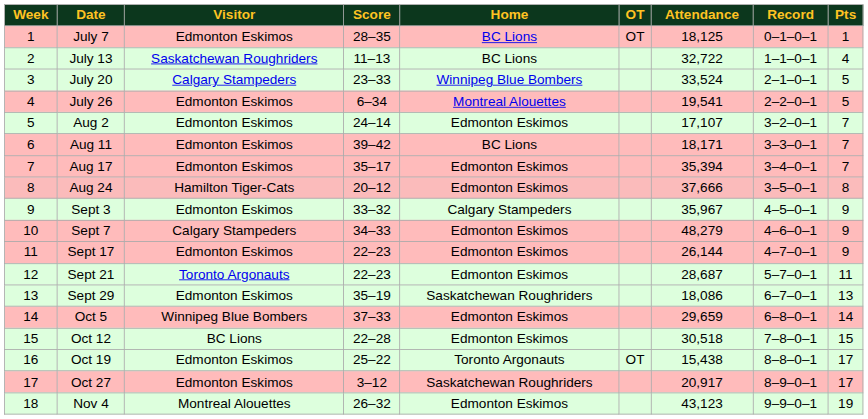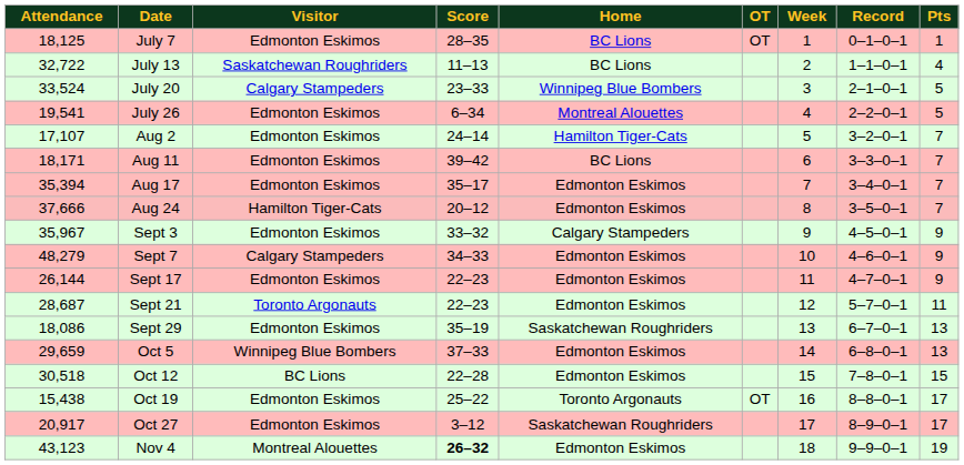 <table class="wikitable" width="80%">
 <tr align="center" style="background:#0C371D;color:#ffc322;">
-<td><strong>Week</strong></td>
+<td><strong>Attendance</strong></td>
 <td><strong>Date</strong></td>
 <td><strong>Visitor</strong></td>
 <td><strong>Score</strong></td>
 <td><strong>Home</strong></td>
 <td><strong>OT</strong></td>
-<td><strong>Attendance</strong></td>
+<td><strong>Week</strong></td>
 <td><strong>Record</strong></td>
 <td><strong>Pts</strong></td>
 </tr>
 <tr align="center" bgcolor="#ffbbbb">
-<td>1</td>
+<td>18,125</td>
 <td>July 7</td>
 <td>Edmonton Eskimos</td>
 <td>28–35</td>
 <td><a href='#'>BC Lions</a></td>
 <td>OT</td>
-<td>18,125</td>
+<td>1</td>
 <td>0–1–0–1</td>
 <td>1</td>
 </tr>
 <tr align="center" bgcolor="#ddffdd">
-<td>2</td>
+<td>32,722</td>
 <td>July 13</td>
 <td><a href='#'>Saskatchewan Roughriders</a></td>
 <td>11–13</td>
 <td>BC Lions</td>
 <td></td>
-<td>32,722</td>
+<td>2</td>
 <td>1–1–0–1</td>
 <td>4</td>
 </tr>
 <tr align="center" bgcolor="#ddffdd">
-<td>3</td>
+<td>33,524</td>
 <td>July 20</td>
 <td><a href='#'>Calgary Stampeders</a></td>
 <td>23–33</td>
 <td><a href='#'>Winnipeg Blue Bombers</a></td>
 <td></td>
-<td>33,524</td>
+<td>3</td>
 <td>2–1–0–1</td>
 <td>5</td>
 </tr>
 <tr align="center" bgcolor="#ffbbbb">
-<td>4</td>
+<td>19,541</td>
 <td>July 26</td>
 <td>Edmonton Eskimos</td>
 <td>6–34</td>
 <td><a href='#'>Montreal Alouettes</a></td>
 <td></td>
-<td>19,541</td>
+<td>4</td>
 <td>2–2–0–1</td>
 <td>5</td>
 </tr>
 <tr align="center" bgcolor="#ddffdd">
-<td>5</td>
+<td>17,107</td>
 <td>Aug 2</td>
 <td>Edmonton Eskimos</td>
 <td>24–14</td>
-<td>Edmonton Eskimos</td>
+<td><a href='#'>Hamilton Tiger-Cats</a></td>
 <td></td>
-<td>17,107</td>
+<td>5</td>
 <td>3–2–0–1</td>
 <td>7</td>
 </tr>
 <tr align="center" bgcolor="#ffbbbb">
-<td>6</td>
+<td>18,171</td>
 <td>Aug 11</td>
 <td>Edmonton Eskimos</td>
 <td>39–42</td>
 <td>BC Lions</td>
 <td></td>
-<td>18,171</td>
+<td>6</td>
 <td>3–3–0–1</td>
 <td>7</td>
 </tr>
 <tr align="center" bgcolor="#ffbbbb">
-<td>7</td>
+<td>35,394</td>
 <td>Aug 17</td>
 <td>Edmonton Eskimos</td>
 <td>35–17</td>
 <td>Edmonton Eskimos</td>
 <td></td>
-<td>35,394</td>
+<td>7</td>
 <td>3–4–0–1</td>
 <td>7</td>
 </tr>
 <tr align="center" bgcolor="#fbbbbb">
-<td>8</td>
+<td>37,666</td>
 <td>Aug 24</td>
 <td>Hamilton Tiger-Cats</td>
 <td>20–12</td>
 <td>Edmonton Eskimos</td>
 <td></td>
-<td>37,666</td>
+<td>8</td>
 <td>3–5–0–1</td>
-<td>8</td>
+<td>7</td>
 </tr>
 <tr align="center" bgcolor="#ddffdd">
-<td>9</td>
+<td>35,967</td>
 <td>Sept 3</td>
 <td>Edmonton Eskimos</td>
 <td>33–32</td>
 <td>Calgary Stampeders</td>
 <td></td>
-<td>35,967</td>
+<td>9</td>
 <td>4–5–0–1</td>
 <td>9</td>
 </tr>
 <tr align="center" bgcolor="#ffbbbb">
-<td>10</td>
+<td>48,279</td>
 <td>Sept 7</td>
 <td>Calgary Stampeders</td>
 <td>34–33</td>
 <td>Edmonton Eskimos</td>
 <td></td>
-<td>48,279</td>
+<td>10</td>
 <td>4–6–0–1</td>
 <td>9</td>
 </tr>
 <tr align="center" bgcolor="#ffbbbb">
-<td>11</td>
+<td>26,144</td>
 <td>Sept 17</td>
 <td>Edmonton Eskimos</td>
 <td>22–23</td>
 <td>Edmonton Eskimos</td>
 <td></td>
-<td>26,144</td>
+<td>11</td>
 <td>4–7–0–1</td>
 <td>9</td>
 </tr>
 <tr align="center" bgcolor="#ddffdd">
-<td>12</td>
+<td>28,687</td>
 <td>Sept 21</td>
 <td><a href='#'>Toronto Argonauts</a></td>
 <td>22–23</td>
 <td>Edmonton Eskimos</td>
 <td></td>
-<td>28,687</td>
+<td>12</td>
 <td>5–7–0–1</td>
 <td>11</td>
 </tr>
 <tr align="center" bgcolor="ddffdd">
-<td>13</td>
+<td>18,086</td>
 <td>Sept 29</td>
 <td>Edmonton Eskimos</td>
 <td>35–19</td>
 <td>Saskatchewan Roughriders</td>
 <td></td>
-<td>18,086</td>
+<td>13</td>
 <td>6–7–0–1</td>
 <td>13</td>
 </tr>
 <tr align="center" bgcolor="ffbbbb">
-<td>14</td>
+<td>29,659</td>
 <td>Oct 5</td>
 <td>Winnipeg Blue Bombers</td>
 <td>37–33</td>
 <td>Edmonton Eskimos</td>
 <td></td>
-<td>29,659</td>
+<td>14</td>
 <td>6–8–0–1</td>
-<td>14</td>
+<td>13</td>
 </tr>
 <tr align="center" bgcolor="#ddffdd">
-<td>15</td>
+<td>30,518</td>
 <td>Oct 12</td>
 <td>BC Lions</td>
 <td>22–28</td>
 <td>Edmonton Eskimos</td>
 <td></td>
-<td>30,518</td>
+<td>15</td>
 <td>7–8–0–1</td>
 <td>15</td>
 </tr>
 <tr align="center" bgcolor="#ddffdd">
-<td>16</td>
+<td>15,438</td>
 <td>Oct 19</td>
 <td>Edmonton Eskimos</td>
 <td>25–22</td>
 <td>Toronto Argonauts</td>
 <td>OT</td>
-<td>15,438</td>
+<td>16</td>
 <td>8–8–0–1</td>
 <td>17</td>
 </tr>
 <tr align="center" bgcolor="#ffbbbb">
-<td>17</td>
+<td>20,917</td>
 <td>Oct 27</td>
 <td>Edmonton Eskimos</td>
 <td>3–12</td>
 <td>Saskatchewan Roughriders</td>
 <td></td>
-<td>20,917</td>
+<td>17</td>
 <td>8–9–0–1</td>
 <td>17</td>
 </tr>
 <tr align="center" bgcolor="#ddffdd">
-<td>18</td>
+<td>43,123</td>
 <td>Nov 4</td>
 <td>Montreal Alouettes</td>
-<td>26–32</td>
+<td><strong>26–32</strong></td>
 <td>Edmonton Eskimos</td>
 <td></td>
-<td>43,123</td>
+<td>18</td>
 <td>9–9–0–1</td>
 <td>19</td>
 </tr>
 </table>
